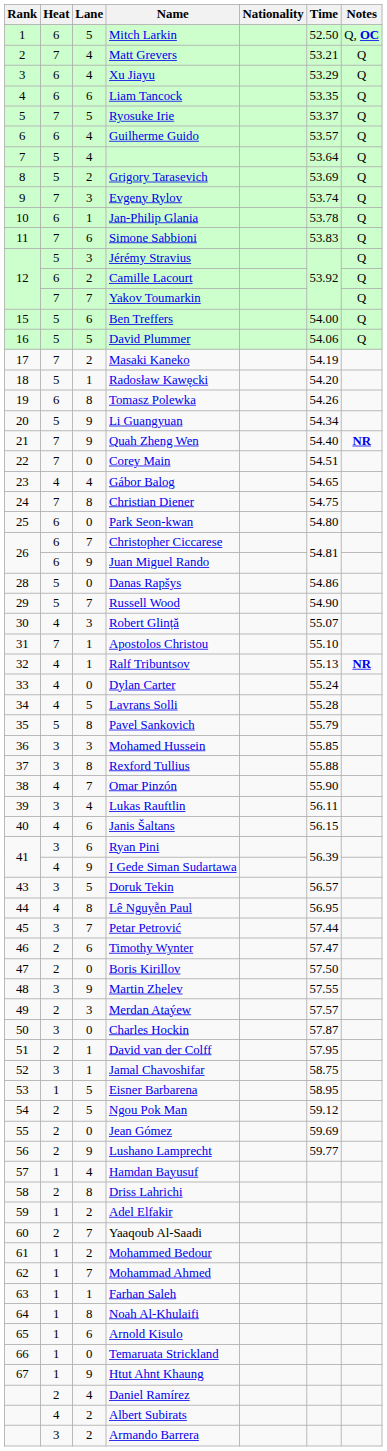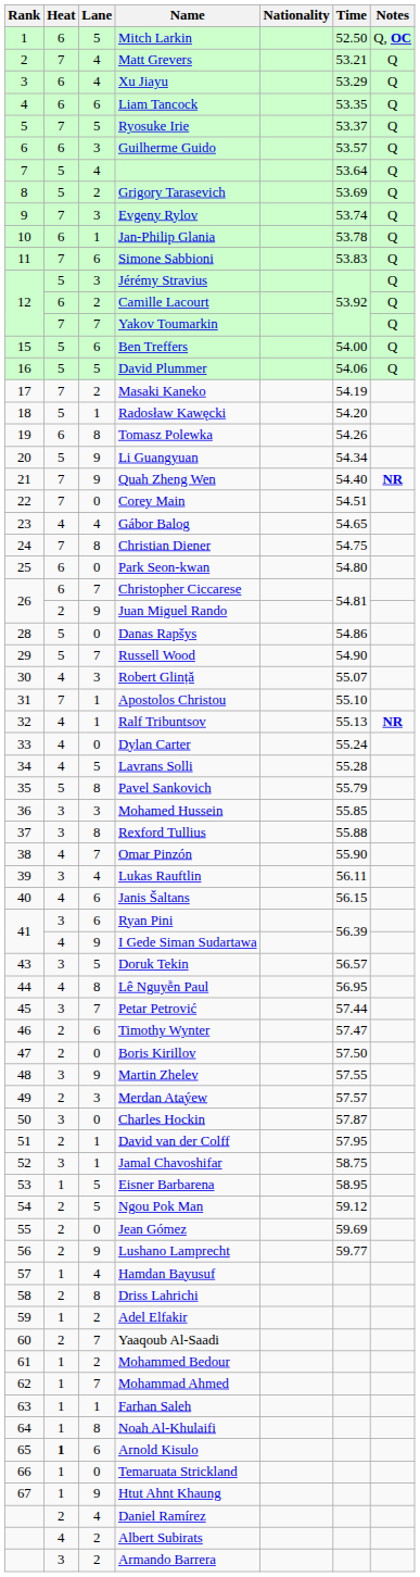 <table class="wikitable sortable" style="text-align:center">
 <tr>
 <th>Rank</th>
 <th>Heat</th>
 <th>Lane</th>
 <th>Name</th>
 <th>Nationality</th>
 <th>Time</th>
 <th>Notes</th>
 </tr>
 <tr bgcolor=ccffcc>
 <td>1</td>
 <td>6</td>
 <td>5</td>
 <td align=left><a href='#'>Mitch Larkin</a></td>
 <td align=left></td>
 <td>52.50</td>
 <td>Q, <strong><a href='#'>OC</a></strong></td>
 </tr>
 <tr bgcolor=ccffcc>
 <td>2</td>
 <td>7</td>
 <td>4</td>
 <td align=left><a href='#'>Matt Grevers</a></td>
 <td align=left></td>
 <td>53.21</td>
 <td>Q</td>
 </tr>
 <tr bgcolor=ccffcc>
 <td>3</td>
 <td>6</td>
 <td>4</td>
 <td align=left><a href='#'>Xu Jiayu</a></td>
 <td align=left></td>
 <td>53.29</td>
 <td>Q</td>
 </tr>
 <tr bgcolor=ccffcc>
 <td>4</td>
 <td>6</td>
 <td>6</td>
 <td align=left><a href='#'>Liam Tancock</a></td>
 <td align=left></td>
 <td>53.35</td>
 <td>Q</td>
 </tr>
 <tr bgcolor=ccffcc>
 <td>5</td>
 <td>7</td>
 <td>5</td>
 <td align=left><a href='#'>Ryosuke Irie</a></td>
 <td align=left></td>
 <td>53.37</td>
 <td>Q</td>
 </tr>
 <tr bgcolor=ccffcc>
 <td>6</td>
 <td>6</td>
-<td>4</td>
+<td>3</td>
 <td align=left><a href='#'>Guilherme Guido</a></td>
 <td align=left></td>
 <td>53.57</td>
 <td>Q</td>
 </tr>
 <tr bgcolor=ccffcc>
 <td>7</td>
 <td>5</td>
 <td>4</td>
 <td align=left></td>
 <td align=left></td>
 <td>53.64</td>
 <td>Q</td>
 </tr>
 <tr bgcolor=ccffcc>
 <td>8</td>
 <td>5</td>
 <td>2</td>
 <td align=left><a href='#'>Grigory Tarasevich</a></td>
 <td align=left></td>
 <td>53.69</td>
 <td>Q</td>
 </tr>
 <tr bgcolor=ccffcc>
 <td>9</td>
 <td>7</td>
 <td>3</td>
 <td align=left><a href='#'>Evgeny Rylov</a></td>
 <td align=left></td>
 <td>53.74</td>
 <td>Q</td>
 </tr>
 <tr bgcolor=ccffcc>
 <td>10</td>
 <td>6</td>
 <td>1</td>
 <td align=left><a href='#'>Jan-Philip Glania</a></td>
 <td align=left></td>
 <td>53.78</td>
 <td>Q</td>
 </tr>
 <tr bgcolor=ccffcc>
 <td>11</td>
 <td>7</td>
 <td>6</td>
 <td align=left><a href='#'>Simone Sabbioni</a></td>
 <td align=left></td>
 <td>53.83</td>
 <td>Q</td>
 </tr>
 <tr bgcolor=ccffcc>
 <td rowspan=3>12</td>
 <td>5</td>
 <td>3</td>
 <td align=left><a href='#'>Jérémy Stravius</a></td>
 <td align=left></td>
 <td rowspan=3>53.92</td>
 <td>Q</td>
 </tr>
 <tr bgcolor=ccffcc>
 <td>6</td>
 <td>2</td>
 <td align=left><a href='#'>Camille Lacourt</a></td>
 <td align=left></td>
 <td>Q</td>
 </tr>
 <tr bgcolor=ccffcc>
 <td>7</td>
 <td>7</td>
 <td align=left><a href='#'>Yakov Toumarkin</a></td>
 <td align=left></td>
 <td>Q</td>
 </tr>
 <tr bgcolor=ccffcc>
 <td>15</td>
 <td>5</td>
 <td>6</td>
 <td align=left><a href='#'>Ben Treffers</a></td>
 <td align=left></td>
 <td>54.00</td>
 <td>Q</td>
 </tr>
 <tr bgcolor=ccffcc>
 <td>16</td>
 <td>5</td>
 <td>5</td>
 <td align=left><a href='#'>David Plummer</a></td>
 <td align=left></td>
 <td>54.06</td>
 <td>Q</td>
 </tr>
 <tr>
 <td>17</td>
 <td>7</td>
 <td>2</td>
 <td align=left><a href='#'>Masaki Kaneko</a></td>
 <td align=left></td>
 <td>54.19</td>
 <td></td>
 </tr>
 <tr>
 <td>18</td>
 <td>5</td>
 <td>1</td>
 <td align=left><a href='#'>Radosław Kawęcki</a></td>
 <td align=left></td>
 <td>54.20</td>
 <td></td>
 </tr>
 <tr>
 <td>19</td>
 <td>6</td>
 <td>8</td>
 <td align=left><a href='#'>Tomasz Polewka</a></td>
 <td align=left></td>
 <td>54.26</td>
 <td></td>
 </tr>
 <tr>
 <td>20</td>
 <td>5</td>
 <td>9</td>
 <td align=left><a href='#'>Li Guangyuan</a></td>
 <td align=left></td>
 <td>54.34</td>
 <td></td>
 </tr>
 <tr>
 <td>21</td>
 <td>7</td>
 <td>9</td>
 <td align=left><a href='#'>Quah Zheng Wen</a></td>
 <td align=left></td>
 <td>54.40</td>
 <td><strong><a href='#'>NR</a></strong></td>
 </tr>
 <tr>
 <td>22</td>
 <td>7</td>
 <td>0</td>
 <td align=left><a href='#'>Corey Main</a></td>
 <td align=left></td>
 <td>54.51</td>
 <td></td>
 </tr>
 <tr>
 <td>23</td>
 <td>4</td>
 <td>4</td>
 <td align=left><a href='#'>Gábor Balog</a></td>
 <td align=left></td>
 <td>54.65</td>
 <td></td>
 </tr>
 <tr>
 <td>24</td>
 <td>7</td>
 <td>8</td>
 <td align=left><a href='#'>Christian Diener</a></td>
 <td align=left></td>
 <td>54.75</td>
 <td></td>
 </tr>
 <tr>
 <td>25</td>
 <td>6</td>
 <td>0</td>
 <td align=left><a href='#'>Park Seon-kwan</a></td>
 <td align=left></td>
 <td>54.80</td>
 <td></td>
 </tr>
 <tr>
 <td rowspan=2>26</td>
 <td>6</td>
 <td>7</td>
 <td align=left><a href='#'>Christopher Ciccarese</a></td>
 <td align=left></td>
 <td rowspan=2>54.81</td>
 <td></td>
 </tr>
 <tr>
-<td>6</td>
+<td>2</td>
 <td>9</td>
 <td align=left><a href='#'>Juan Miguel Rando</a></td>
 <td align=left></td>
 <td></td>
 </tr>
 <tr>
 <td>28</td>
 <td>5</td>
 <td>0</td>
 <td align=left><a href='#'>Danas Rapšys</a></td>
 <td align=left></td>
 <td>54.86</td>
 <td></td>
 </tr>
 <tr>
 <td>29</td>
 <td>5</td>
 <td>7</td>
 <td align=left><a href='#'>Russell Wood</a></td>
 <td align=left></td>
 <td>54.90</td>
 <td></td>
 </tr>
 <tr>
 <td>30</td>
 <td>4</td>
 <td>3</td>
 <td align=left><a href='#'>Robert Glință</a></td>
 <td align=left></td>
 <td>55.07</td>
 <td></td>
 </tr>
 <tr>
 <td>31</td>
 <td>7</td>
 <td>1</td>
 <td align=left><a href='#'>Apostolos Christou</a></td>
 <td align=left></td>
 <td>55.10</td>
 <td></td>
 </tr>
 <tr>
 <td>32</td>
 <td>4</td>
 <td>1</td>
 <td align=left><a href='#'>Ralf Tribuntsov</a></td>
 <td align=left></td>
 <td>55.13</td>
 <td><strong><a href='#'>NR</a></strong></td>
 </tr>
 <tr>
 <td>33</td>
 <td>4</td>
 <td>0</td>
 <td align=left><a href='#'>Dylan Carter</a></td>
 <td align=left></td>
 <td>55.24</td>
 <td></td>
 </tr>
 <tr>
 <td>34</td>
 <td>4</td>
 <td>5</td>
 <td align=left><a href='#'>Lavrans Solli</a></td>
 <td align=left></td>
 <td>55.28</td>
 <td></td>
 </tr>
 <tr>
 <td>35</td>
 <td>5</td>
 <td>8</td>
 <td align=left><a href='#'>Pavel Sankovich</a></td>
 <td align=left></td>
 <td>55.79</td>
 <td></td>
 </tr>
 <tr>
 <td>36</td>
 <td>3</td>
 <td>3</td>
 <td align=left><a href='#'>Mohamed Hussein</a></td>
 <td align=left></td>
 <td>55.85</td>
 <td></td>
 </tr>
 <tr>
 <td>37</td>
 <td>3</td>
 <td>8</td>
 <td align=left><a href='#'>Rexford Tullius</a></td>
 <td align=left></td>
 <td>55.88</td>
 <td></td>
 </tr>
 <tr>
 <td>38</td>
 <td>4</td>
 <td>7</td>
 <td align=left><a href='#'>Omar Pinzón</a></td>
 <td align=left></td>
 <td>55.90</td>
 <td></td>
 </tr>
 <tr>
 <td>39</td>
 <td>3</td>
 <td>4</td>
 <td align=left><a href='#'>Lukas Rauftlin</a></td>
 <td align=left></td>
 <td>56.11</td>
 <td></td>
 </tr>
 <tr>
 <td>40</td>
 <td>4</td>
 <td>6</td>
 <td align=left><a href='#'>Janis Šaltans</a></td>
 <td align=left></td>
 <td>56.15</td>
 <td></td>
 </tr>
 <tr>
 <td rowspan=2>41</td>
 <td>3</td>
 <td>6</td>
 <td align=left><a href='#'>Ryan Pini</a></td>
 <td align=left></td>
 <td rowspan=2>56.39</td>
 <td></td>
 </tr>
 <tr>
 <td>4</td>
 <td>9</td>
 <td align=left><a href='#'>I Gede Siman Sudartawa</a></td>
 <td align=left></td>
 <td></td>
 </tr>
 <tr>
 <td>43</td>
 <td>3</td>
 <td>5</td>
 <td align=left><a href='#'>Doruk Tekin</a></td>
 <td align=left></td>
 <td>56.57</td>
 <td></td>
 </tr>
 <tr>
 <td>44</td>
 <td>4</td>
 <td>8</td>
 <td align=left><a href='#'>Lê Nguyễn Paul</a></td>
 <td align=left></td>
 <td>56.95</td>
 <td></td>
 </tr>
 <tr>
 <td>45</td>
 <td>3</td>
 <td>7</td>
 <td align=left><a href='#'>Petar Petrović</a></td>
 <td align=left></td>
 <td>57.44</td>
 <td></td>
 </tr>
 <tr>
 <td>46</td>
 <td>2</td>
 <td>6</td>
 <td align=left><a href='#'>Timothy Wynter</a></td>
 <td align=left></td>
 <td>57.47</td>
 <td></td>
 </tr>
 <tr>
 <td>47</td>
 <td>2</td>
 <td>0</td>
 <td align=left><a href='#'>Boris Kirillov</a></td>
 <td align=left></td>
 <td>57.50</td>
 <td></td>
 </tr>
 <tr>
 <td>48</td>
 <td>3</td>
 <td>9</td>
 <td align=left><a href='#'>Martin Zhelev</a></td>
 <td align=left></td>
 <td>57.55</td>
 <td></td>
 </tr>
 <tr>
 <td>49</td>
 <td>2</td>
 <td>3</td>
 <td align=left><a href='#'>Merdan Ataýew</a></td>
 <td align=left></td>
 <td>57.57</td>
 <td></td>
 </tr>
 <tr>
 <td>50</td>
 <td>3</td>
 <td>0</td>
 <td align=left><a href='#'>Charles Hockin</a></td>
 <td align=left></td>
 <td>57.87</td>
 <td></td>
 </tr>
 <tr>
 <td>51</td>
 <td>2</td>
 <td>1</td>
 <td align=left><a href='#'>David van der Colff</a></td>
 <td align=left></td>
 <td>57.95</td>
 <td></td>
 </tr>
 <tr>
 <td>52</td>
 <td>3</td>
 <td>1</td>
 <td align=left><a href='#'>Jamal Chavoshifar</a></td>
 <td align=left></td>
 <td>58.75</td>
 <td></td>
 </tr>
 <tr>
 <td>53</td>
 <td>1</td>
 <td>5</td>
 <td align=left><a href='#'>Eisner Barbarena</a></td>
 <td align=left></td>
 <td>58.95</td>
 <td></td>
 </tr>
 <tr>
 <td>54</td>
 <td>2</td>
 <td>5</td>
 <td align=left><a href='#'>Ngou Pok Man</a></td>
 <td align=left></td>
 <td>59.12</td>
 <td></td>
 </tr>
 <tr>
 <td>55</td>
 <td>2</td>
 <td>0</td>
 <td align=left><a href='#'>Jean Gómez</a></td>
 <td align=left></td>
 <td>59.69</td>
 <td></td>
 </tr>
 <tr>
 <td>56</td>
 <td>2</td>
 <td>9</td>
 <td align=left><a href='#'>Lushano Lamprecht</a></td>
 <td align=left></td>
 <td>59.77</td>
 <td></td>
 </tr>
 <tr>
 <td>57</td>
 <td>1</td>
 <td>4</td>
 <td align=left><a href='#'>Hamdan Bayusuf</a></td>
 <td align=left></td>
 <td></td>
 <td></td>
 </tr>
 <tr>
 <td>58</td>
 <td>2</td>
 <td>8</td>
 <td align=left><a href='#'>Driss Lahrichi</a></td>
 <td align=left></td>
 <td></td>
 <td></td>
 </tr>
 <tr>
 <td>59</td>
 <td>1</td>
 <td>2</td>
 <td align=left><a href='#'>Adel Elfakir</a></td>
 <td align=left></td>
 <td></td>
 <td></td>
 </tr>
 <tr>
 <td>60</td>
 <td>2</td>
 <td>7</td>
 <td align=left>Yaaqoub Al-Saadi</td>
 <td align=left></td>
 <td></td>
 <td></td>
 </tr>
 <tr>
 <td>61</td>
 <td>1</td>
 <td>2</td>
 <td align=left><a href='#'>Mohammed Bedour</a></td>
 <td align=left></td>
 <td></td>
 <td></td>
 </tr>
 <tr>
 <td>62</td>
 <td>1</td>
 <td>7</td>
 <td align=left><a href='#'>Mohammad Ahmed</a></td>
 <td align=left></td>
 <td></td>
 <td></td>
 </tr>
 <tr>
 <td>63</td>
 <td>1</td>
 <td>1</td>
 <td align=left><a href='#'>Farhan Saleh</a></td>
 <td align=left></td>
 <td></td>
 <td></td>
 </tr>
 <tr>
 <td>64</td>
 <td>1</td>
 <td>8</td>
 <td align=left><a href='#'>Noah Al-Khulaifi</a></td>
 <td align=left></td>
 <td></td>
 <td></td>
 </tr>
 <tr>
 <td>65</td>
-<td>1</td>
+<td><strong>1</strong></td>
 <td>6</td>
 <td align=left><a href='#'>Arnold Kisulo</a></td>
 <td align=left></td>
 <td></td>
 <td></td>
 </tr>
 <tr>
 <td>66</td>
 <td>1</td>
 <td>0</td>
 <td align=left><a href='#'>Temaruata Strickland</a></td>
 <td align=left></td>
 <td></td>
 <td></td>
 </tr>
 <tr>
 <td>67</td>
 <td>1</td>
 <td>9</td>
 <td align=left><a href='#'>Htut Ahnt Khaung</a></td>
 <td align=left></td>
 <td></td>
 <td></td>
 </tr>
 <tr>
 <td></td>
 <td>2</td>
 <td>4</td>
 <td align=left><a href='#'>Daniel Ramírez</a></td>
 <td align=left></td>
 <td></td>
 <td></td>
 </tr>
 <tr>
 <td></td>
 <td>4</td>
 <td>2</td>
 <td align=left><a href='#'>Albert Subirats</a></td>
 <td align=left></td>
 <td></td>
 <td></td>
 </tr>
 <tr>
 <td></td>
 <td>3</td>
 <td>2</td>
 <td align=left><a href='#'>Armando Barrera</a></td>
 <td align=left></td>
 <td></td>
 <td></td>
 </tr>
 </table>
